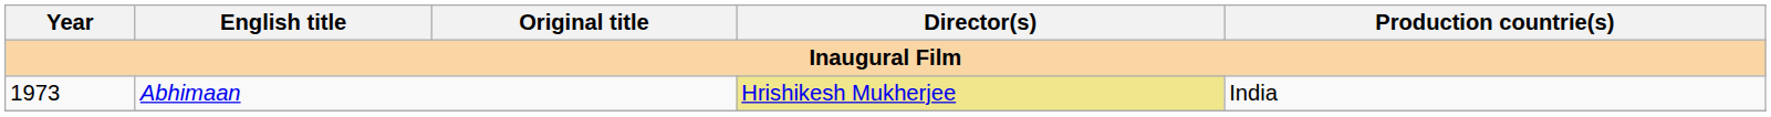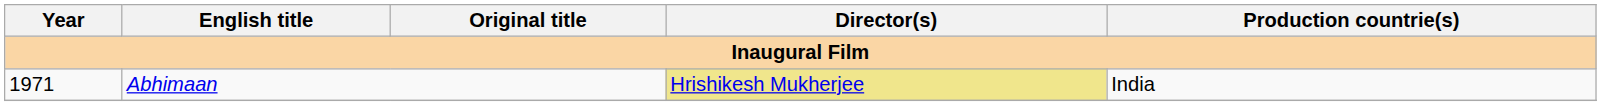 <table class="sortable wikitable" style="width:100%; margin-bottom:4px" cellpadding="5">
 <tr>
 <th scope="col">Year</th>
 <th scope="col">English title</th>
 <th scope="col">Original title</th>
 <th scope="col">Director(s)</th>
 <th scope="col">Production countrie(s)</th>
 </tr>
 <tr>
 <th colspan="5" style="background:#FAD6A5">Inaugural Film</th>
 </tr>
 <tr>
-<td>1973</td>
+<td>1971</td>
 <td colspan=2><em><a href='#'>Abhimaan</a></em></td>
 <td style="background: khaki;"><a href='#'>Hrishikesh Mukherjee</a></td>
 <td>India</td>
 </tr>
 <tr>
 </tr>
 </table>
